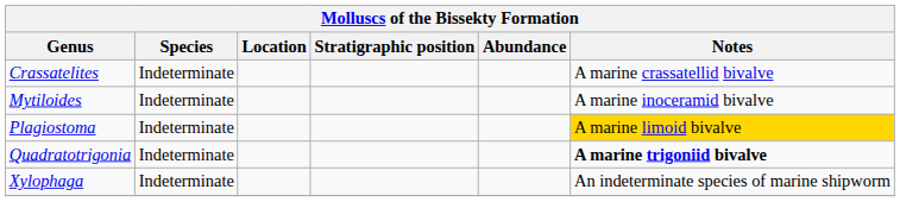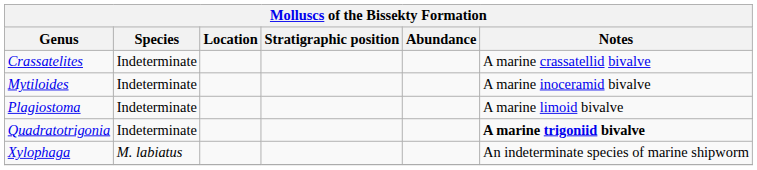 <table class="wikitable" align="center">
 <tr>
 <th colspan="7" align="center"><strong><a href='#'>Molluscs</a> of the Bissekty Formation</strong></th>
 </tr>
 <tr>
 <th>Genus</th>
 <th>Species</th>
 <th>Location</th>
 <th>Stratigraphic position</th>
 <th>Abundance</th>
 <th>Notes</th>
 </tr>
 <tr>
 <td><em><a href='#'>Crassatelites</a></em></td>
 <td>Indeterminate</td>
 <td></td>
 <td></td>
 <td></td>
 <td>A marine <a href='#'>crassatellid</a> <a href='#'>bivalve</a></td>
 </tr>
 <tr>
 <td><em><a href='#'>Mytiloides</a></em></td>
 <td>Indeterminate</td>
 <td></td>
 <td></td>
 <td></td>
 <td>A marine <a href='#'>inoceramid</a> bivalve</td>
 </tr>
 <tr>
 <td><em><a href='#'>Plagiostoma</a></em></td>
 <td>Indeterminate</td>
 <td></td>
 <td></td>
 <td></td>
-<td style="background: gold;">A marine <a href='#'>limoid</a> bivalve</td>
+<td>A marine <a href='#'>limoid</a> bivalve</td>
 </tr>
 <tr>
 <td><em><a href='#'>Quadratotrigonia</a></em></td>
 <td>Indeterminate</td>
 <td></td>
 <td></td>
 <td></td>
 <td><strong>A marine <a href='#'>trigoniid</a> bivalve</strong></td>
 </tr>
 <tr>
 <td><em><a href='#'>Xylophaga</a></em></td>
-<td>Indeterminate</td>
+<td><em>M. labiatus</em></td>
 <td></td>
 <td></td>
 <td></td>
 <td>An indeterminate species of marine shipworm</td>
 </tr>
 <tr>
 </tr>
 </table>
